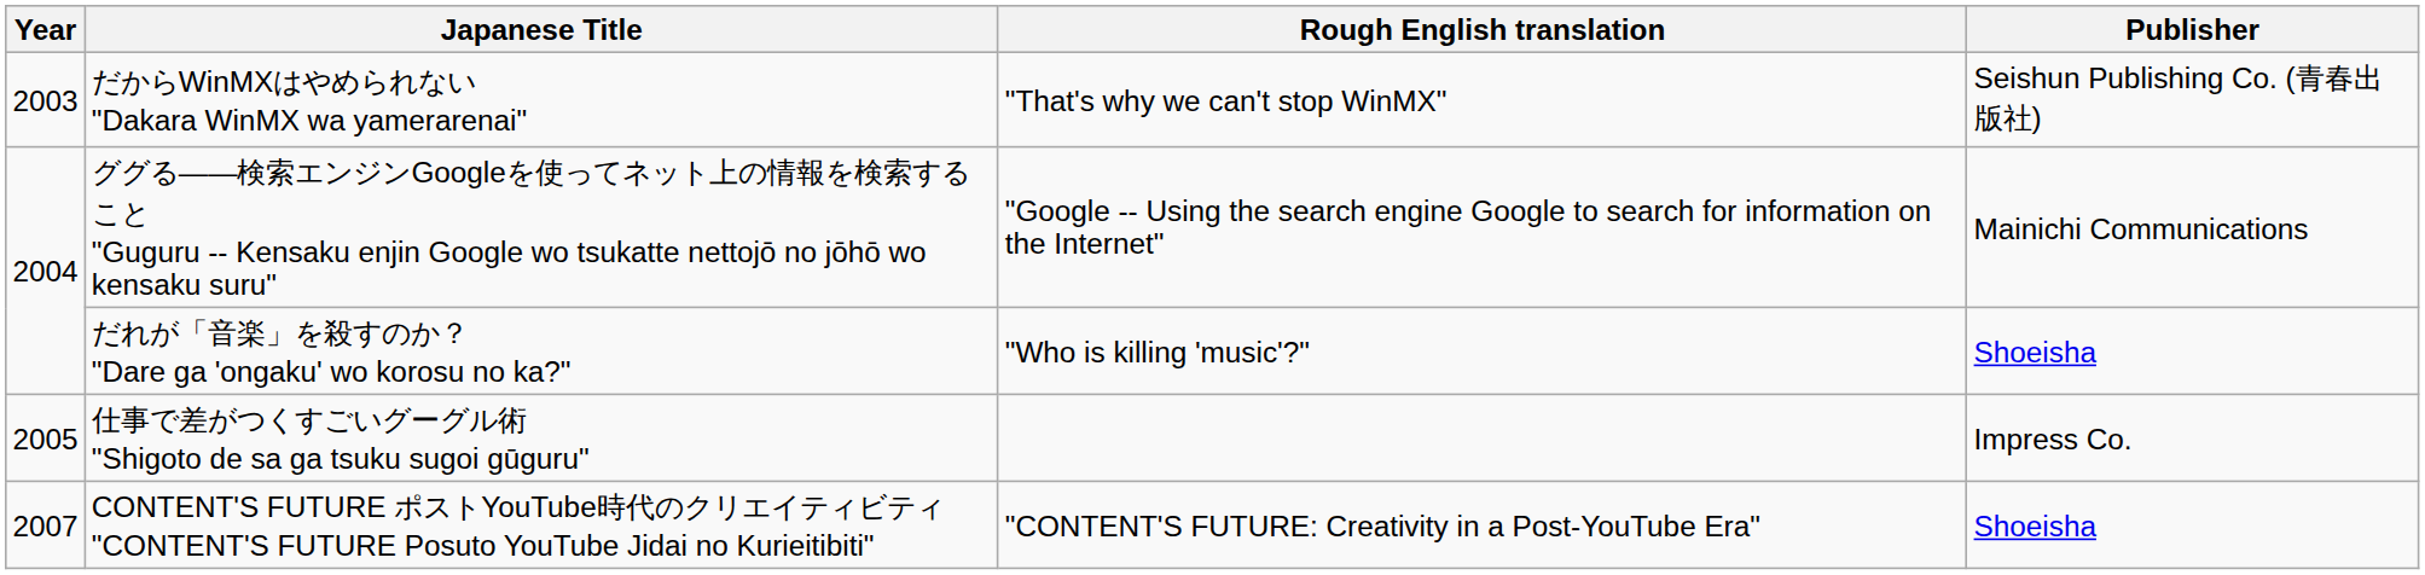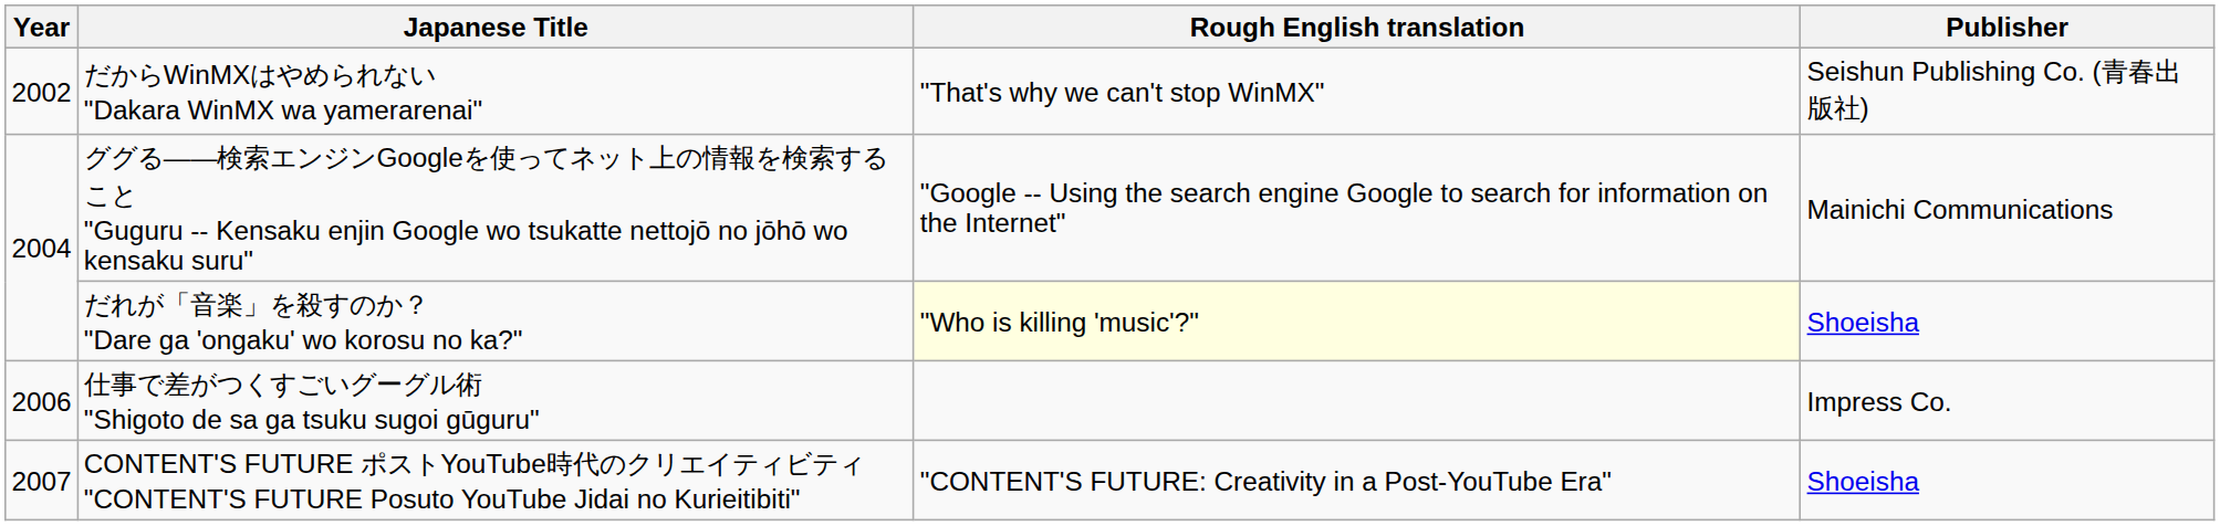 <table class="wikitable" style="font-size: 95%;">
 <tr>
 <th>Year</th>
 <th>Japanese Title</th>
 <th>Rough English translation</th>
 <th>Publisher</th>
 </tr>
 <tr>
-<td>2003</td>
+<td>2002</td>
 <td>だからWinMXはやめられない<br>"Dakara WinMX wa yamerarenai"</td>
 <td>"That's why we can't stop WinMX"</td>
 <td>Seishun Publishing Co. (青春出版社)</td>
 </tr>
 <tr>
 <td rowspan="2">2004</td>
 <td>ググる——検索エンジンGoogleを使ってネット上の情報を検索すること<br>"Guguru -- Kensaku enjin Google wo tsukatte nettojō no jōhō wo kensaku suru"</td>
 <td>"Google -- Using the search engine Google to search for information on the Internet"</td>
 <td>Mainichi Communications</td>
 </tr>
 <tr>
 <td>だれが「音楽」を殺すのか？<br>"Dare ga 'ongaku' wo korosu no ka?"</td>
-<td>"Who is killing 'music'?"</td>
+<td style="background: lightyellow;">"Who is killing 'music'?"</td>
 <td><a href='#'>Shoeisha</a></td>
 </tr>
 <tr>
-<td>2005</td>
+<td>2006</td>
 <td>仕事で差がつくすごいグーグル術<br>"Shigoto de sa ga tsuku sugoi gūguru"</td>
 <td></td>
 <td>Impress Co.</td>
 </tr>
 <tr>
 <td>2007</td>
 <td>CONTENT'S FUTURE ポストYouTube時代のクリエイティビティ<br>"CONTENT'S FUTURE Posuto YouTube Jidai no Kurieitibiti"</td>
 <td>"CONTENT'S FUTURE: Creativity in a Post-YouTube Era"</td>
 <td><a href='#'>Shoeisha</a></td>
 </tr>
 </table>
